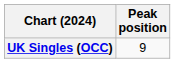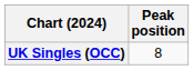 <table class="wikitable plainrowheaders" style="text-align:center">
 <tr>
 <th>Chart (2024)</th>
 <th>Peak<br>position</th>
 </tr>
 <tr>
 <th scope="row"><a href='#'>UK Singles</a> (<a href='#'>OCC</a>)</th>
-<td>9</td>
+<td>8</td>
 </tr>
 </table>
